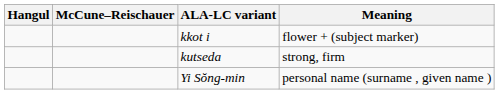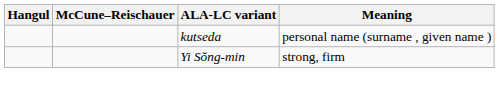 <table class="wikitable">
 <tr>
 <th>Hangul</th>
 <th>McCune–Reischauer</th>
 <th>ALA-LC variant</th>
 <th>Meaning</th>
 </tr>
 <tr>
 <td></td>
 <td></td>
-<td><em>kkot i</em></td>
-<td>flower + (subject marker)</td>
-</tr>
-<tr>
-<td></td>
-<td></td>
 <td><em>kutseda</em></td>
-<td>strong, firm</td>
+<td>personal name (surname , given name )</td>
 </tr>
 <tr>
 <td></td>
 <td></td>
 <td><em>Yi Sŏng-min</em></td>
-<td>personal name (surname , given name )</td>
+<td>strong, firm</td>
 </tr>
 </table>
